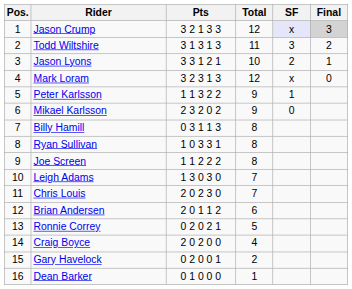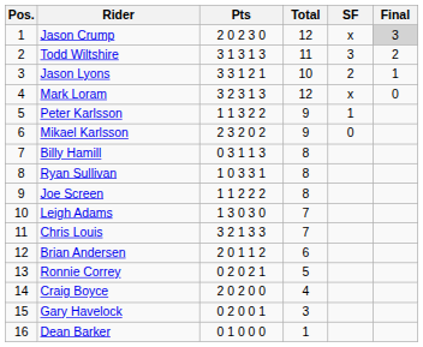 <table class=wikitable>
 <tr>
 <th width=25px>Pos.</th>
 <th width=200px>Rider</th>
 <th width=100px>Pts</th>
 <th width=50px>Total</th>
 <th width=50px>SF</th>
 <th width=50px>Final</th>
 </tr>
 <tr align=center >
 <td>1</td>
 <td align=left> <a href='#'>Jason Crump</a></td>
-<td>3	2	1	3	3</td>
+<td>2	0	2	3	0</td>
 <td>12</td>
-<td style="background: lavender;">x</td>
+<td>x</td>
 <td style="background: lightgrey;">3</td>
 </tr>
 <tr align=center>
 <td>2</td>
 <td align=left> <a href='#'>Todd Wiltshire</a></td>
 <td>3	1	3	1	3</td>
 <td>11</td>
 <td>3</td>
 <td>2</td>
 </tr>
 <tr align=center>
 <td>3</td>
 <td align=left> <a href='#'>Jason Lyons</a></td>
 <td>3	3	1	2	1</td>
 <td>10</td>
 <td>2</td>
 <td>1</td>
 </tr>
 <tr align=center>
 <td>4</td>
 <td align=left> <a href='#'>Mark Loram</a></td>
 <td>3	2	3	1	3</td>
 <td>12</td>
 <td>x</td>
 <td>0</td>
 </tr>
 <tr align=center>
 <td>5</td>
 <td align=left> <a href='#'>Peter Karlsson</a></td>
 <td>1	1	3	2	2</td>
 <td>9</td>
 <td>1</td>
 <td></td>
 </tr>
 <tr align=center>
 <td>6</td>
 <td align=left> <a href='#'>Mikael Karlsson</a></td>
 <td>2	3	2	0	2</td>
 <td>9</td>
 <td>0</td>
 <td></td>
 </tr>
 <tr align=center>
 <td>7</td>
 <td align=left> <a href='#'>Billy Hamill</a></td>
 <td>0	3	1	1	3</td>
 <td>8</td>
 <td></td>
 <td></td>
 </tr>
 <tr align=center>
 <td>8</td>
 <td align=left> <a href='#'>Ryan Sullivan</a></td>
 <td>1	0	3	3	1</td>
 <td>8</td>
 <td></td>
 <td></td>
 </tr>
 <tr align=center>
 <td>9</td>
 <td align=left> <a href='#'>Joe Screen</a></td>
 <td>1	1	2	2	2</td>
 <td>8</td>
 <td></td>
 <td></td>
 </tr>
 <tr align=center>
 <td>10</td>
 <td align=left>  <a href='#'>Leigh Adams</a></td>
 <td>1	3	0	3	0</td>
 <td>7</td>
 <td></td>
 <td></td>
 </tr>
 <tr align=center>
 <td>11</td>
 <td align=left> <a href='#'>Chris Louis</a></td>
-<td>2	0	2	3	0</td>
+<td>3	2	1	3	3</td>
 <td>7</td>
 <td></td>
 <td></td>
 </tr>
 <tr align=center>
 <td>12</td>
 <td align=left> <a href='#'>Brian Andersen</a></td>
 <td>2	0	1	1	2</td>
 <td>6</td>
 <td></td>
 <td></td>
 </tr>
 <tr align=center>
 <td>13</td>
 <td align=left> <a href='#'>Ronnie Correy</a></td>
 <td>0	2	0	2	1</td>
 <td>5</td>
 <td></td>
 <td></td>
 </tr>
 <tr align=center>
 <td>14</td>
 <td align=left> <a href='#'>Craig Boyce</a></td>
 <td>2	0	2	0	0</td>
 <td>4</td>
 <td></td>
 <td></td>
 </tr>
 <tr align=center>
 <td>15</td>
 <td align=left> <a href='#'>Gary Havelock</a></td>
 <td>0	2	0	0	1</td>
-<td>2</td>
+<td>3</td>
 <td></td>
 <td></td>
 </tr>
 <tr align=center>
 <td>16</td>
 <td align=left> <a href='#'>Dean Barker</a></td>
 <td>0	1	0	0	0</td>
 <td>1</td>
 <td></td>
 <td></td>
 </tr>
 </table>
